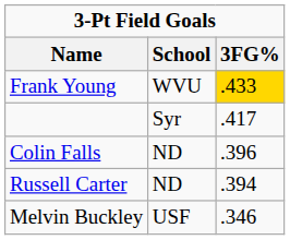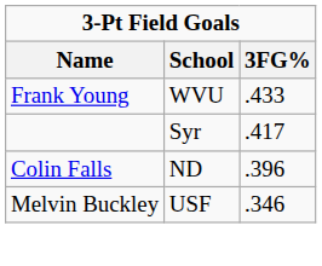 <table class="wikitable">
 <tr>
 <td colspan=3 style="text-align:center;"><strong>3-Pt Field Goals</strong></td>
 </tr>
 <tr>
 <th>Name</th>
 <th>School</th>
 <th>3FG%</th>
 </tr>
 <tr>
 <td><a href='#'>Frank Young</a></td>
 <td>WVU</td>
-<td style="background: gold;">.433</td>
+<td>.433</td>
 </tr>
 <tr>
 <td></td>
 <td>Syr</td>
 <td>.417</td>
 </tr>
 <tr>
 <td><a href='#'>Colin Falls</a></td>
 <td>ND</td>
 <td>.396</td>
 </tr>
 <tr>
-<td><a href='#'>Russell Carter</a></td>
-<td>ND</td>
-<td>.394</td>
-</tr>
-<tr>
 <td>Melvin Buckley</td>
 <td>USF</td>
 <td>.346</td>
 </tr>
 </table>
